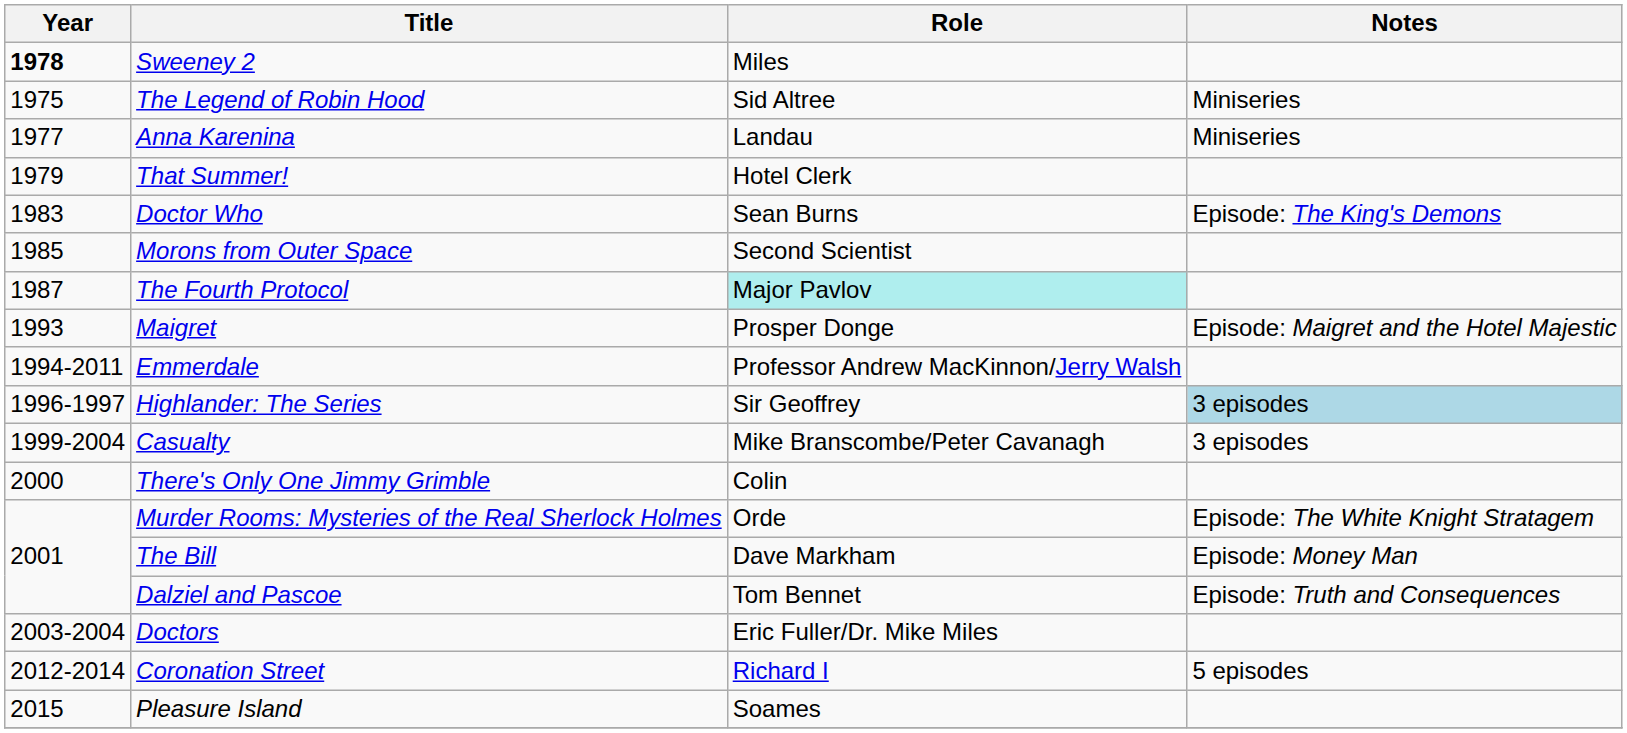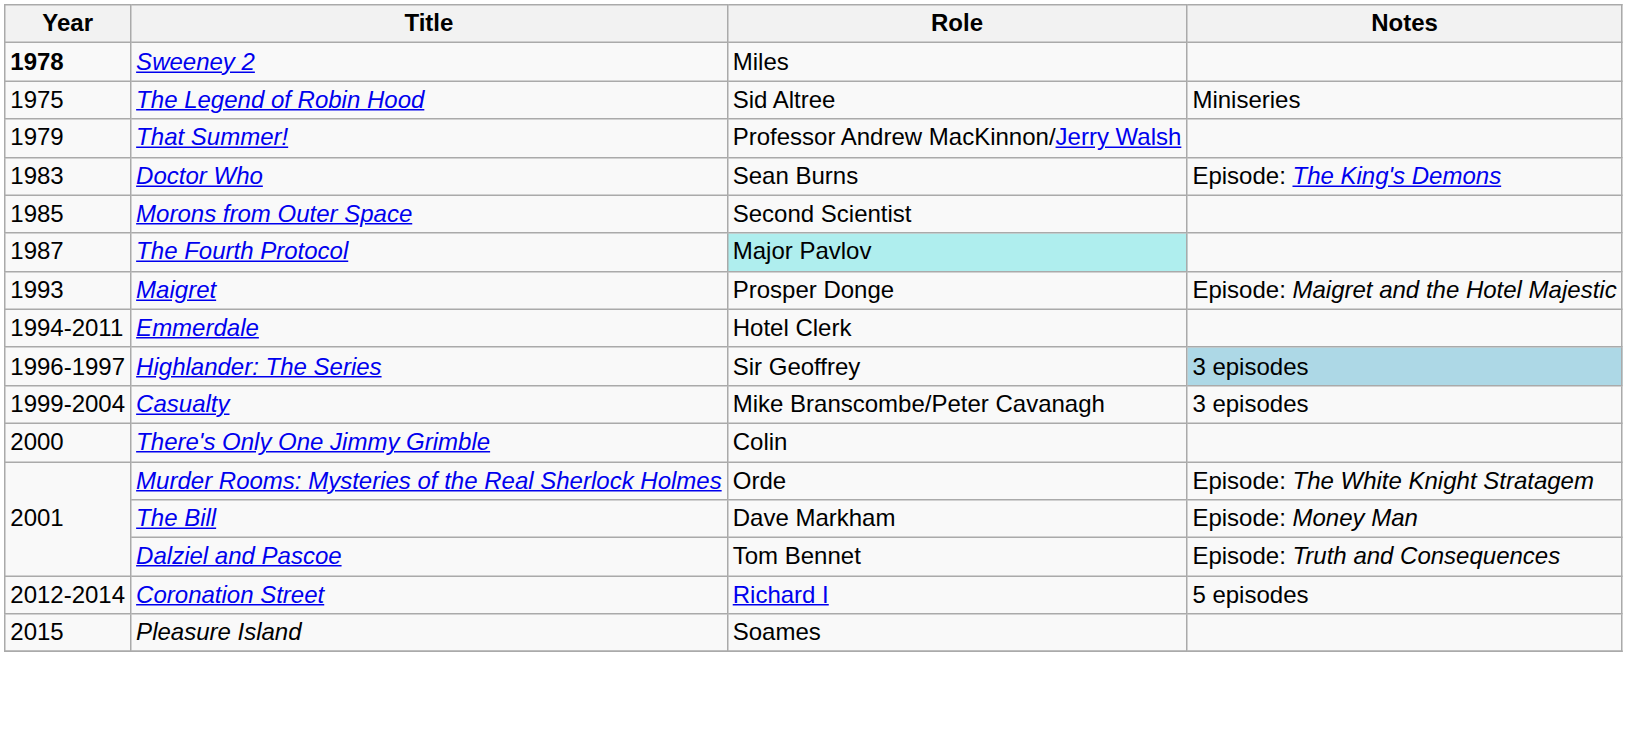 <table class = "wikitable">
 <tr>
 <th>Year</th>
 <th>Title</th>
 <th>Role</th>
 <th>Notes</th>
 </tr>
 <tr>
 <td><strong>1978</strong></td>
 <td><em><a href='#'>Sweeney 2</a></em></td>
 <td>Miles</td>
 <td></td>
 </tr>
 <tr>
 <td>1975</td>
 <td><em><a href='#'>The Legend of Robin Hood</a></em></td>
 <td>Sid Altree</td>
 <td>Miniseries</td>
 </tr>
 <tr>
-<td>1977</td>
-<td><em><a href='#'>Anna Karenina</a></em></td>
-<td>Landau</td>
-<td>Miniseries</td>
-</tr>
-<tr>
 <td>1979</td>
 <td><em><a href='#'>That Summer!</a></em></td>
-<td>Hotel Clerk</td>
+<td>Professor Andrew MacKinnon/<a href='#'>Jerry Walsh</a></td>
 <td></td>
 </tr>
 <tr>
 <td>1983</td>
 <td><em><a href='#'>Doctor Who</a></em></td>
 <td>Sean Burns</td>
 <td>Episode: <em><a href='#'>The King's Demons</a></em></td>
 </tr>
 <tr>
 <td>1985</td>
 <td><em><a href='#'>Morons from Outer Space</a></em></td>
 <td>Second Scientist</td>
 <td></td>
 </tr>
 <tr>
 <td>1987</td>
 <td><em><a href='#'>The Fourth Protocol</a></em></td>
 <td style="background: paleturquoise;">Major Pavlov</td>
 <td></td>
 </tr>
 <tr>
 <td>1993</td>
 <td><em><a href='#'>Maigret</a></em></td>
 <td>Prosper Donge</td>
 <td>Episode: <em>Maigret and the Hotel Majestic</em></td>
 </tr>
 <tr>
 <td>1994-2011</td>
 <td><em><a href='#'>Emmerdale</a></em></td>
-<td>Professor Andrew MacKinnon/<a href='#'>Jerry Walsh</a></td>
+<td>Hotel Clerk</td>
 <td></td>
 </tr>
 <tr>
 <td>1996-1997</td>
 <td><em><a href='#'>Highlander: The Series</a></em></td>
 <td>Sir Geoffrey</td>
 <td style="background: lightblue;">3 episodes</td>
 </tr>
 <tr>
 <td>1999-2004</td>
 <td><em><a href='#'>Casualty</a></em></td>
 <td>Mike Branscombe/Peter Cavanagh</td>
 <td>3 episodes</td>
 </tr>
 <tr>
 <td>2000</td>
 <td><em><a href='#'>There's Only One Jimmy Grimble</a></em></td>
 <td>Colin</td>
 <td></td>
 </tr>
 <tr>
 <td rowspan=3>2001</td>
 <td><em><a href='#'>Murder Rooms: Mysteries of the Real Sherlock Holmes</a></em></td>
 <td>Orde</td>
 <td>Episode: <em>The White Knight Stratagem</em></td>
 </tr>
 <tr>
 <td><em><a href='#'>The Bill</a></em></td>
 <td>Dave Markham</td>
 <td>Episode: <em>Money Man</em></td>
 </tr>
 <tr>
 <td><em><a href='#'>Dalziel and Pascoe</a></em></td>
 <td>Tom Bennet</td>
 <td>Episode: <em>Truth and Consequences</em></td>
 </tr>
 <tr>
-<td>2003-2004</td>
-<td><em><a href='#'>Doctors</a></em></td>
-<td>Eric Fuller/Dr. Mike Miles</td>
-<td></td>
-</tr>
-<tr>
 <td>2012-2014</td>
 <td><em><a href='#'>Coronation Street</a></em></td>
 <td><a href='#'>Richard I</a></td>
 <td>5 episodes</td>
 </tr>
 <tr>
 <td>2015</td>
 <td><em>Pleasure Island</em></td>
 <td>Soames</td>
 <td></td>
 </tr>
 <tr>
 </tr>
 </table>
